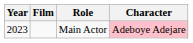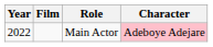 <table class="wikitable">
 <tr>
 <th>Year</th>
 <th>Film</th>
 <th>Role</th>
 <th>Character</th>
 </tr>
 <tr>
-<td>2023</td>
+<td>2022</td>
 <td></td>
 <td>Main Actor</td>
 <td style="background: pink;">Adeboye Adejare</td>
 </tr>
 </table>
